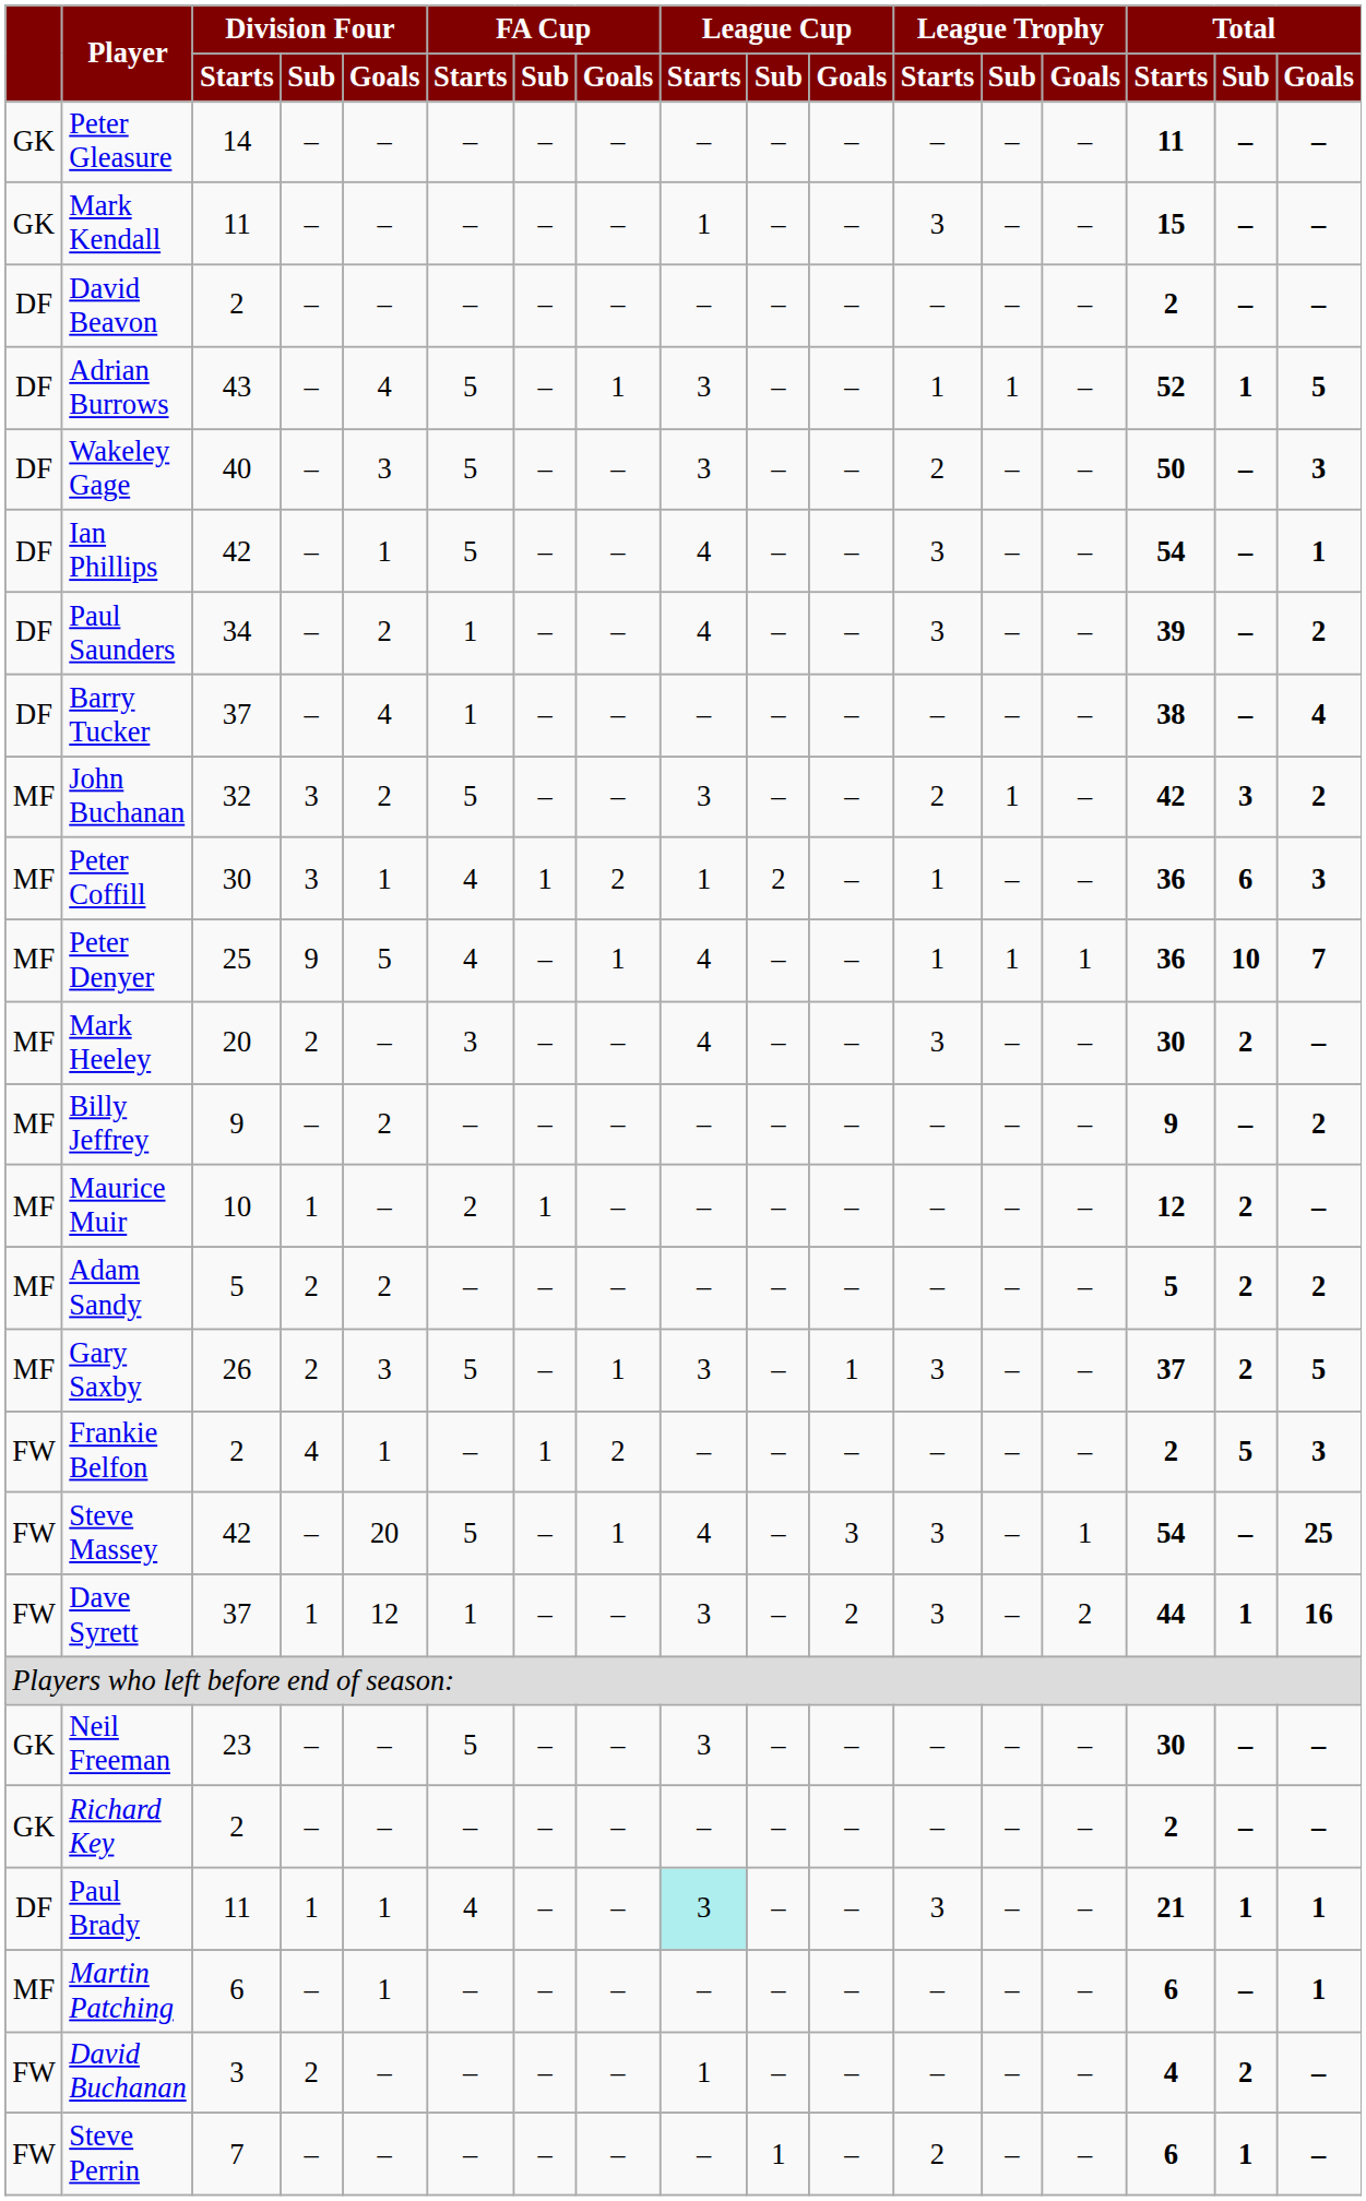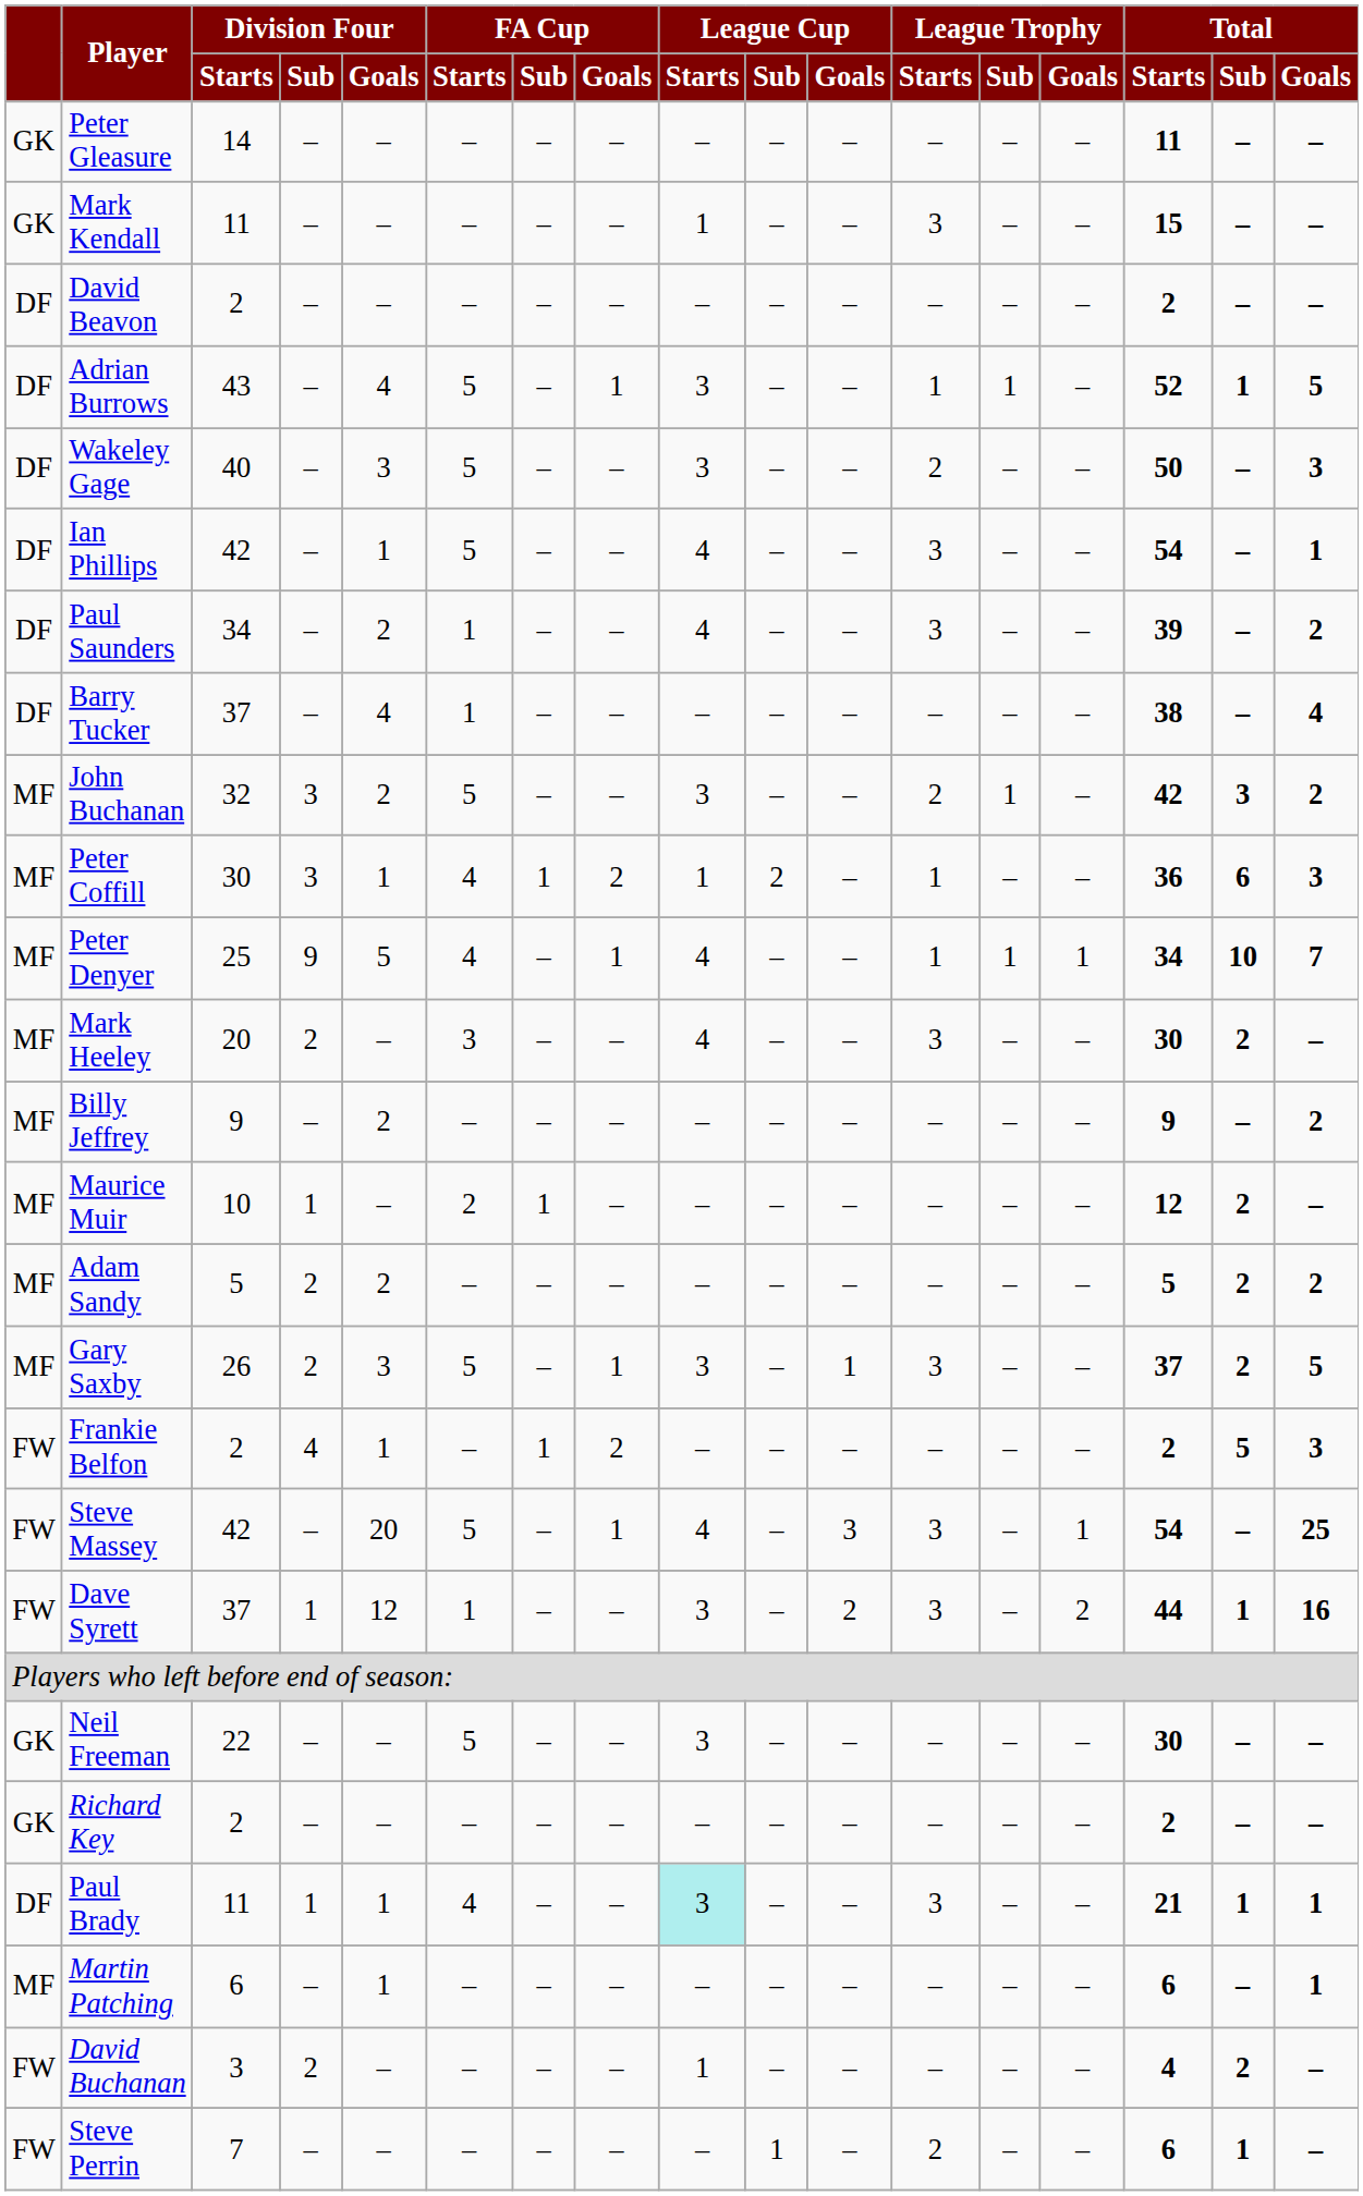 <table class="wikitable"  style="text-align:center; font-size:90%; width:70%;">
 <tr>
 <th rowspan="2" style="background:maroon; color:white;  width: 4%"></th>
 <th rowspan="2" style="background:maroon; color:white; ">Player</th>
 <th colspan="3" style="background:maroon; color:white; ">Division Four</th>
 <th colspan="3" style="background:maroon; color:white; ">FA Cup</th>
 <th colspan="3" style="background:maroon; color:white; ">League Cup</th>
 <th colspan="3" style="background:maroon; color:white; ">League Trophy</th>
 <th colspan="3" style="background:maroon; color:white; ">Total</th>
 </tr>
 <tr>
 <th style="background:maroon; color:white;  width: 4%;">Starts</th>
 <th style="background:maroon; color:white;  width: 4%;">Sub</th>
 <th style="background:maroon; color:white;  width: 4%;">Goals</th>
 <th style="background:maroon; color:white;  width: 4%;">Starts</th>
 <th style="background:maroon; color:white;  width: 4%;">Sub</th>
 <th style="background:maroon; color:white;  width: 4%;">Goals</th>
 <th style="background:maroon; color:white;  width: 4%;">Starts</th>
 <th style="background:maroon; color:white;  width: 4%;">Sub</th>
 <th style="background:maroon; color:white;  width: 4%;">Goals</th>
 <th style="background:maroon; color:white;  width: 4%;">Starts</th>
 <th style="background:maroon; color:white;  width: 4%;">Sub</th>
 <th style="background:maroon; color:white;  width: 4%;">Goals</th>
 <th style="background:maroon; color:white;  width: 4%;">Starts</th>
 <th style="background:maroon; color:white;  width: 4%;">Sub</th>
 <th style="background:maroon; color:white;  width: 4%;">Goals</th>
 </tr>
 <tr>
 <td>GK</td>
 <td style="text-align:left;"><a href='#'>Peter Gleasure</a></td>
 <td>14</td>
 <td>–</td>
 <td>–</td>
 <td>–</td>
 <td>–</td>
 <td>–</td>
 <td>–</td>
 <td>–</td>
 <td>–</td>
 <td>–</td>
 <td>–</td>
 <td>–</td>
 <td><strong>11</strong></td>
 <td><strong>–</strong></td>
 <td><strong>–</strong></td>
 </tr>
 <tr>
 <td>GK</td>
 <td style="text-align:left;"><a href='#'>Mark Kendall</a></td>
 <td>11</td>
 <td>–</td>
 <td>–</td>
 <td>–</td>
 <td>–</td>
 <td>–</td>
 <td>1</td>
 <td>–</td>
 <td>–</td>
 <td>3</td>
 <td>–</td>
 <td>–</td>
 <td><strong>15</strong></td>
 <td><strong>–</strong></td>
 <td><strong>–</strong></td>
 </tr>
 <tr>
 <td>DF</td>
 <td style="text-align:left;"><a href='#'>David Beavon</a></td>
 <td>2</td>
 <td>–</td>
 <td>–</td>
 <td>–</td>
 <td>–</td>
 <td>–</td>
 <td>–</td>
 <td>–</td>
 <td>–</td>
 <td>–</td>
 <td>–</td>
 <td>–</td>
 <td><strong>2</strong></td>
 <td><strong>–</strong></td>
 <td><strong>–</strong></td>
 </tr>
 <tr>
 <td>DF</td>
 <td style="text-align:left;"><a href='#'>Adrian Burrows</a></td>
 <td>43</td>
 <td>–</td>
 <td>4</td>
 <td>5</td>
 <td>–</td>
 <td>1</td>
 <td>3</td>
 <td>–</td>
 <td>–</td>
 <td>1</td>
 <td>1</td>
 <td>–</td>
 <td><strong>52</strong></td>
 <td><strong>1</strong></td>
 <td><strong>5</strong></td>
 </tr>
 <tr>
 <td>DF</td>
 <td style="text-align:left;"><a href='#'>Wakeley Gage</a></td>
 <td>40</td>
 <td>–</td>
 <td>3</td>
 <td>5</td>
 <td>–</td>
 <td>–</td>
 <td>3</td>
 <td>–</td>
 <td>–</td>
 <td>2</td>
 <td>–</td>
 <td>–</td>
 <td><strong>50</strong></td>
 <td><strong>–</strong></td>
 <td><strong>3</strong></td>
 </tr>
 <tr>
 <td>DF</td>
 <td style="text-align:left;"><a href='#'>Ian Phillips</a></td>
 <td>42</td>
 <td>–</td>
 <td>1</td>
 <td>5</td>
 <td>–</td>
 <td>–</td>
 <td>4</td>
 <td>–</td>
 <td>–</td>
 <td>3</td>
 <td>–</td>
 <td>–</td>
 <td><strong>54</strong></td>
 <td><strong>–</strong></td>
 <td><strong>1</strong></td>
 </tr>
 <tr>
 <td>DF</td>
 <td style="text-align:left;"><a href='#'>Paul Saunders</a></td>
 <td>34</td>
 <td>–</td>
 <td>2</td>
 <td>1</td>
 <td>–</td>
 <td>–</td>
 <td>4</td>
 <td>–</td>
 <td>–</td>
 <td>3</td>
 <td>–</td>
 <td>–</td>
 <td><strong>39</strong></td>
 <td><strong>–</strong></td>
 <td><strong>2</strong></td>
 </tr>
 <tr>
 <td>DF</td>
 <td style="text-align:left;"><a href='#'>Barry Tucker</a></td>
 <td>37</td>
 <td>–</td>
 <td>4</td>
 <td>1</td>
 <td>–</td>
 <td>–</td>
 <td>–</td>
 <td>–</td>
 <td>–</td>
 <td>–</td>
 <td>–</td>
 <td>–</td>
 <td><strong>38</strong></td>
 <td><strong>–</strong></td>
 <td><strong>4</strong></td>
 </tr>
 <tr>
 <td>MF</td>
 <td style="text-align:left;"><a href='#'>John Buchanan</a></td>
 <td>32</td>
 <td>3</td>
 <td>2</td>
 <td>5</td>
 <td>–</td>
 <td>–</td>
 <td>3</td>
 <td>–</td>
 <td>–</td>
 <td>2</td>
 <td>1</td>
 <td>–</td>
 <td><strong>42</strong></td>
 <td><strong>3</strong></td>
 <td><strong>2</strong></td>
 </tr>
 <tr>
 <td>MF</td>
 <td style="text-align:left;"><a href='#'>Peter Coffill</a></td>
 <td>30</td>
 <td>3</td>
 <td>1</td>
 <td>4</td>
 <td>1</td>
 <td>2</td>
 <td>1</td>
 <td>2</td>
 <td>–</td>
 <td>1</td>
 <td>–</td>
 <td>–</td>
 <td><strong>36</strong></td>
 <td><strong>6</strong></td>
 <td><strong>3</strong></td>
 </tr>
 <tr>
 <td>MF</td>
 <td style="text-align:left;"><a href='#'>Peter Denyer</a></td>
 <td>25</td>
 <td>9</td>
 <td>5</td>
 <td>4</td>
 <td>–</td>
 <td>1</td>
 <td>4</td>
 <td>–</td>
 <td>–</td>
 <td>1</td>
 <td>1</td>
 <td>1</td>
-<td><strong>36</strong></td>
+<td><strong>34</strong></td>
 <td><strong>10</strong></td>
 <td><strong>7</strong></td>
 </tr>
 <tr>
 <td>MF</td>
 <td style="text-align:left;"><a href='#'>Mark Heeley</a></td>
 <td>20</td>
 <td>2</td>
 <td>–</td>
 <td>3</td>
 <td>–</td>
 <td>–</td>
 <td>4</td>
 <td>–</td>
 <td>–</td>
 <td>3</td>
 <td>–</td>
 <td>–</td>
 <td><strong>30</strong></td>
 <td><strong>2</strong></td>
 <td><strong>–</strong></td>
 </tr>
 <tr>
 <td>MF</td>
 <td style="text-align:left;"><a href='#'>Billy Jeffrey</a></td>
 <td>9</td>
 <td>–</td>
 <td>2</td>
 <td>–</td>
 <td>–</td>
 <td>–</td>
 <td>–</td>
 <td>–</td>
 <td>–</td>
 <td>–</td>
 <td>–</td>
 <td>–</td>
 <td><strong>9</strong></td>
 <td><strong>–</strong></td>
 <td><strong>2</strong></td>
 </tr>
 <tr>
 <td>MF</td>
 <td style="text-align:left;"><a href='#'>Maurice Muir</a></td>
 <td>10</td>
 <td>1</td>
 <td>–</td>
 <td>2</td>
 <td>1</td>
 <td>–</td>
 <td>–</td>
 <td>–</td>
 <td>–</td>
 <td>–</td>
 <td>–</td>
 <td>–</td>
 <td><strong>12</strong></td>
 <td><strong>2</strong></td>
 <td><strong>–</strong></td>
 </tr>
 <tr>
 <td>MF</td>
 <td style="text-align:left;"><a href='#'>Adam Sandy</a></td>
 <td>5</td>
 <td>2</td>
 <td>2</td>
 <td>–</td>
 <td>–</td>
 <td>–</td>
 <td>–</td>
 <td>–</td>
 <td>–</td>
 <td>–</td>
 <td>–</td>
 <td>–</td>
 <td><strong>5</strong></td>
 <td><strong>2</strong></td>
 <td><strong>2</strong></td>
 </tr>
 <tr>
 <td>MF</td>
 <td style="text-align:left;"><a href='#'>Gary Saxby</a></td>
 <td>26</td>
 <td>2</td>
 <td>3</td>
 <td>5</td>
 <td>–</td>
 <td>1</td>
 <td>3</td>
 <td>–</td>
 <td>1</td>
 <td>3</td>
 <td>–</td>
 <td>–</td>
 <td><strong>37</strong></td>
 <td><strong>2</strong></td>
 <td><strong>5</strong></td>
 </tr>
 <tr>
 <td>FW</td>
 <td style="text-align:left;"><a href='#'>Frankie Belfon</a></td>
 <td>2</td>
 <td>4</td>
 <td>1</td>
 <td>–</td>
 <td>1</td>
 <td>2</td>
 <td>–</td>
 <td>–</td>
 <td>–</td>
 <td>–</td>
 <td>–</td>
 <td>–</td>
 <td><strong>2</strong></td>
 <td><strong>5</strong></td>
 <td><strong>3</strong></td>
 </tr>
 <tr>
 <td>FW</td>
 <td style="text-align:left;"><a href='#'>Steve Massey</a></td>
 <td>42</td>
 <td>–</td>
 <td>20</td>
 <td>5</td>
 <td>–</td>
 <td>1</td>
 <td>4</td>
 <td>–</td>
 <td>3</td>
 <td>3</td>
 <td>–</td>
 <td>1</td>
 <td><strong>54</strong></td>
 <td><strong>–</strong></td>
 <td><strong>25</strong></td>
 </tr>
 <tr>
 <td>FW</td>
 <td style="text-align:left;"><a href='#'>Dave Syrett</a></td>
 <td>37</td>
 <td>1</td>
 <td>12</td>
 <td>1</td>
 <td>–</td>
 <td>–</td>
 <td>3</td>
 <td>–</td>
 <td>2</td>
 <td>3</td>
 <td>–</td>
 <td>2</td>
 <td><strong>44</strong></td>
 <td><strong>1</strong></td>
 <td><strong>16</strong></td>
 </tr>
 <tr>
 <td colspan="20" style="background:#dcdcdc; text-align:left;"><em>Players who left before end of season:</em></td>
 </tr>
 <tr>
 <td>GK</td>
 <td style="text-align:left;"><a href='#'>Neil Freeman</a></td>
-<td>23</td>
+<td>22</td>
 <td>–</td>
 <td>–</td>
 <td>5</td>
 <td>–</td>
 <td>–</td>
 <td>3</td>
 <td>–</td>
 <td>–</td>
 <td>–</td>
 <td>–</td>
 <td>–</td>
 <td><strong>30</strong></td>
 <td><strong>–</strong></td>
 <td><strong>–</strong></td>
 </tr>
 <tr>
 <td>GK</td>
 <td style="text-align:left;"><em><a href='#'>Richard Key</a></em></td>
 <td>2</td>
 <td>–</td>
 <td>–</td>
 <td>–</td>
 <td>–</td>
 <td>–</td>
 <td>–</td>
 <td>–</td>
 <td>–</td>
 <td>–</td>
 <td>–</td>
 <td>–</td>
 <td><strong>2</strong></td>
 <td><strong>–</strong></td>
 <td><strong>–</strong></td>
 </tr>
 <tr>
 <td>DF</td>
 <td style="text-align:left;"><a href='#'>Paul Brady</a></td>
 <td>11</td>
 <td>1</td>
 <td>1</td>
 <td>4</td>
 <td>–</td>
 <td>–</td>
 <td style="background: paleturquoise;">3</td>
 <td>–</td>
 <td>–</td>
 <td>3</td>
 <td>–</td>
 <td>–</td>
 <td><strong>21</strong></td>
 <td><strong>1</strong></td>
 <td><strong>1</strong></td>
 </tr>
 <tr>
 <td>MF</td>
 <td style="text-align:left;"><em><a href='#'>Martin Patching</a></em></td>
 <td>6</td>
 <td>–</td>
 <td>1</td>
 <td>–</td>
 <td>–</td>
 <td>–</td>
 <td>–</td>
 <td>–</td>
 <td>–</td>
 <td>–</td>
 <td>–</td>
 <td>–</td>
 <td><strong>6</strong></td>
 <td><strong>–</strong></td>
 <td><strong>1</strong></td>
 </tr>
 <tr>
 <td>FW</td>
 <td style="text-align:left;"><em><a href='#'>David Buchanan</a></em></td>
 <td>3</td>
 <td>2</td>
 <td>–</td>
 <td>–</td>
 <td>–</td>
 <td>–</td>
 <td>1</td>
 <td>–</td>
 <td>–</td>
 <td>–</td>
 <td>–</td>
 <td>–</td>
 <td><strong>4</strong></td>
 <td><strong>2</strong></td>
 <td><strong>–</strong></td>
 </tr>
 <tr>
 <td>FW</td>
 <td style="text-align:left;"><a href='#'>Steve Perrin</a></td>
 <td>7</td>
 <td>–</td>
 <td>–</td>
 <td>–</td>
 <td>–</td>
 <td>–</td>
 <td>–</td>
 <td>1</td>
 <td>–</td>
 <td>2</td>
 <td>–</td>
 <td>–</td>
 <td><strong>6</strong></td>
 <td><strong>1</strong></td>
 <td><strong>–</strong></td>
 </tr>
 </table>
